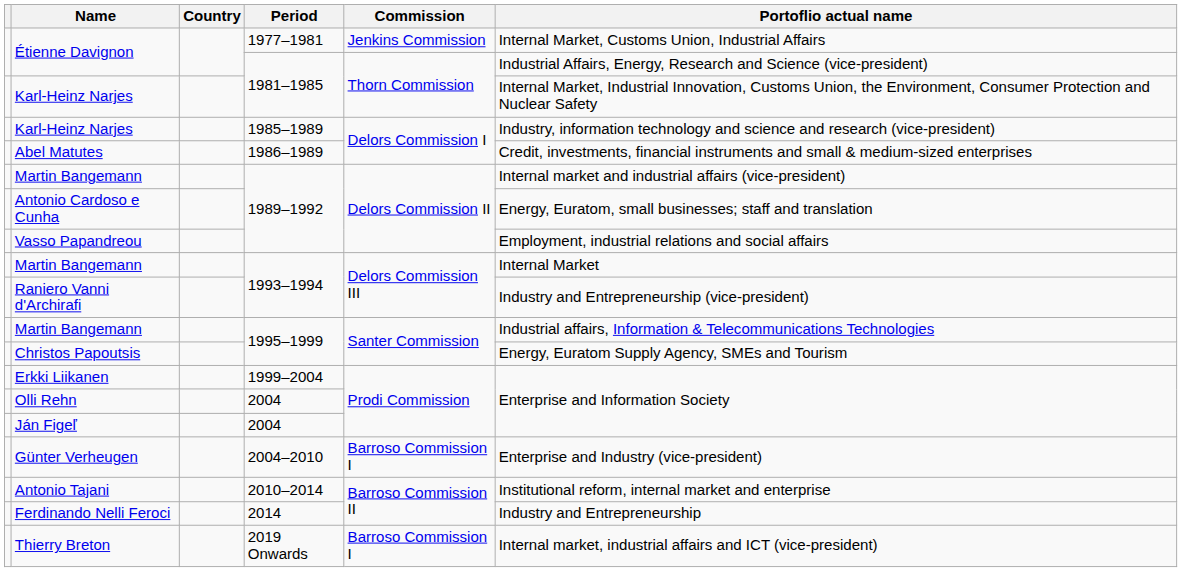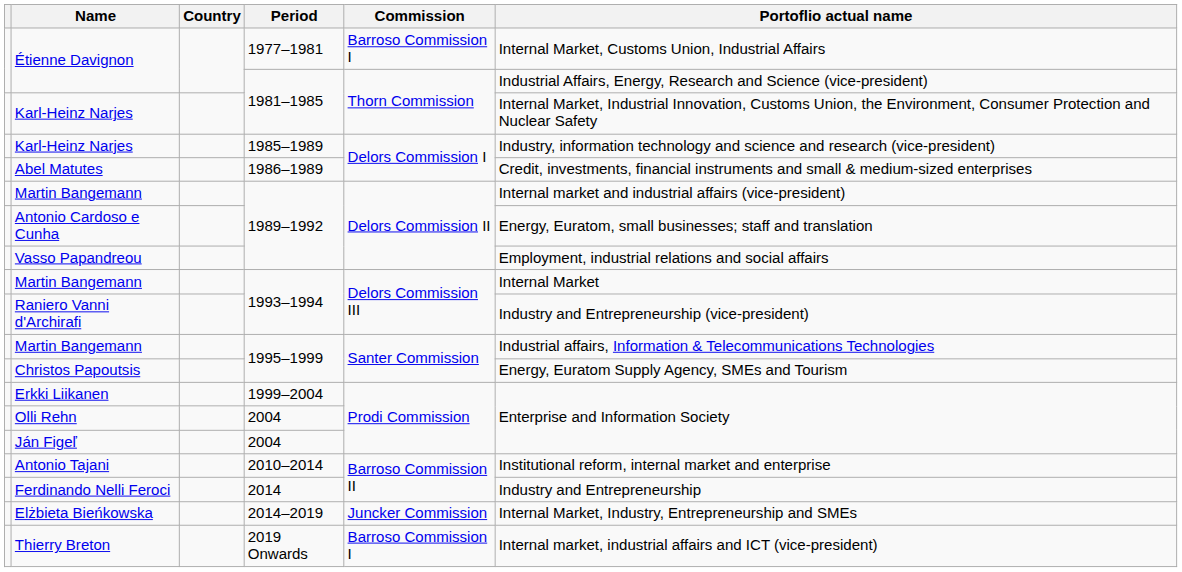 <table class="wikitable">
 <tr>
 <th></th>
 <th>Name</th>
 <th>Country</th>
 <th>Period</th>
 <th>Commission</th>
 <th>Portoflio actual name</th>
 </tr>
 <tr>
 <td rowspan="2"></td>
 <td rowspan="2"><a href='#'>Étienne Davignon</a></td>
 <td rowspan="2"></td>
 <td>1977–1981</td>
-<td><a href='#'>Jenkins Commission</a></td>
+<td><a href='#'>Barroso Commission</a> I</td>
 <td>Internal Market, Customs Union, Industrial Affairs</td>
 </tr>
 <tr>
 <td rowspan="2">1981–1985</td>
 <td rowspan="2"><a href='#'>Thorn Commission</a></td>
 <td>Industrial Affairs, Energy, Research and Science (vice-president)</td>
 </tr>
 <tr>
 <td></td>
 <td><a href='#'>Karl-Heinz Narjes</a></td>
 <td></td>
 <td>Internal Market, Industrial Innovation, Customs Union, the Environment, Consumer Protection and Nuclear Safety</td>
 </tr>
 <tr>
 <td></td>
 <td><a href='#'>Karl-Heinz Narjes</a></td>
 <td></td>
 <td>1985–1989</td>
 <td rowspan="2"><a href='#'>Delors Commission</a> I</td>
 <td>Industry, information technology and science and research (vice-president)</td>
 </tr>
 <tr>
 <td></td>
 <td><a href='#'>Abel Matutes</a></td>
 <td></td>
 <td>1986–1989</td>
 <td>Credit, investments, financial instruments and small & medium-sized enterprises</td>
 </tr>
 <tr>
 <td></td>
 <td><a href='#'>Martin Bangemann</a></td>
 <td></td>
 <td rowspan="3">1989–1992</td>
 <td rowspan="3"><a href='#'>Delors Commission</a> II</td>
 <td>Internal market and industrial affairs (vice-president)</td>
 </tr>
 <tr>
 <td></td>
 <td><a href='#'>Antonio Cardoso e Cunha</a></td>
 <td></td>
 <td>Energy, Euratom, small businesses; staff and translation</td>
 </tr>
 <tr>
 <td></td>
 <td><a href='#'>Vasso Papandreou</a></td>
 <td></td>
 <td>Employment, industrial relations and social affairs</td>
 </tr>
 <tr>
 <td></td>
 <td><a href='#'>Martin Bangemann</a></td>
 <td></td>
 <td rowspan="2">1993–1994</td>
 <td rowspan="2"><a href='#'>Delors Commission</a> III</td>
 <td>Internal Market</td>
 </tr>
 <tr>
 <td></td>
 <td><a href='#'>Raniero Vanni d'Archirafi</a></td>
 <td></td>
 <td>Industry and Entrepreneurship (vice-president)</td>
 </tr>
 <tr>
 <td></td>
 <td><a href='#'>Martin Bangemann</a></td>
 <td></td>
 <td rowspan="2">1995–1999</td>
 <td rowspan="2"><a href='#'>Santer Commission</a></td>
 <td>Industrial affairs, <a href='#'>Information & Telecommunications Technologies</a></td>
 </tr>
 <tr>
 <td></td>
 <td><a href='#'>Christos Papoutsis</a></td>
 <td></td>
 <td>Energy, Euratom Supply Agency, SMEs and Tourism</td>
 </tr>
 <tr>
 <td></td>
 <td><a href='#'>Erkki Liikanen</a></td>
 <td></td>
 <td>1999–2004</td>
 <td rowspan="3"><a href='#'>Prodi Commission</a></td>
 <td rowspan="3">Enterprise and Information Society</td>
 </tr>
 <tr>
 <td></td>
 <td><a href='#'>Olli Rehn</a></td>
 <td></td>
 <td>2004</td>
 </tr>
 <tr>
 <td></td>
 <td><a href='#'>Ján Figeľ</a></td>
 <td></td>
 <td>2004</td>
 </tr>
 <tr>
 <td></td>
-<td><a href='#'>Günter Verheugen</a></td>
-<td></td>
-<td>2004–2010</td>
-<td><a href='#'>Barroso Commission</a> I</td>
-<td>Enterprise and Industry (vice-president)</td>
-</tr>
-<tr>
-<td></td>
 <td><a href='#'>Antonio Tajani</a></td>
 <td></td>
 <td>2010–2014</td>
 <td rowspan="2"><a href='#'>Barroso Commission</a> II</td>
 <td>Institutional reform, internal market and enterprise</td>
 </tr>
 <tr>
 <td></td>
 <td><a href='#'>Ferdinando Nelli Feroci</a></td>
 <td></td>
 <td>2014</td>
 <td>Industry and Entrepreneurship</td>
 </tr>
 <tr>
 <td></td>
+<td><a href='#'>Elżbieta Bieńkowska</a></td>
+<td></td>
+<td>2014–2019</td>
+<td><a href='#'>Juncker Commission</a></td>
+<td>Internal Market, Industry, Entrepreneurship and SMEs</td>
+</tr>
+<tr>
+<td></td>
 <td><a href='#'>Thierry Breton</a></td>
 <td></td>
 <td>2019 Onwards</td>
 <td><a href='#'>Barroso Commission</a> I</td>
 <td>Internal market, industrial affairs and ICT (vice-president)</td>
 </tr>
 </table>
